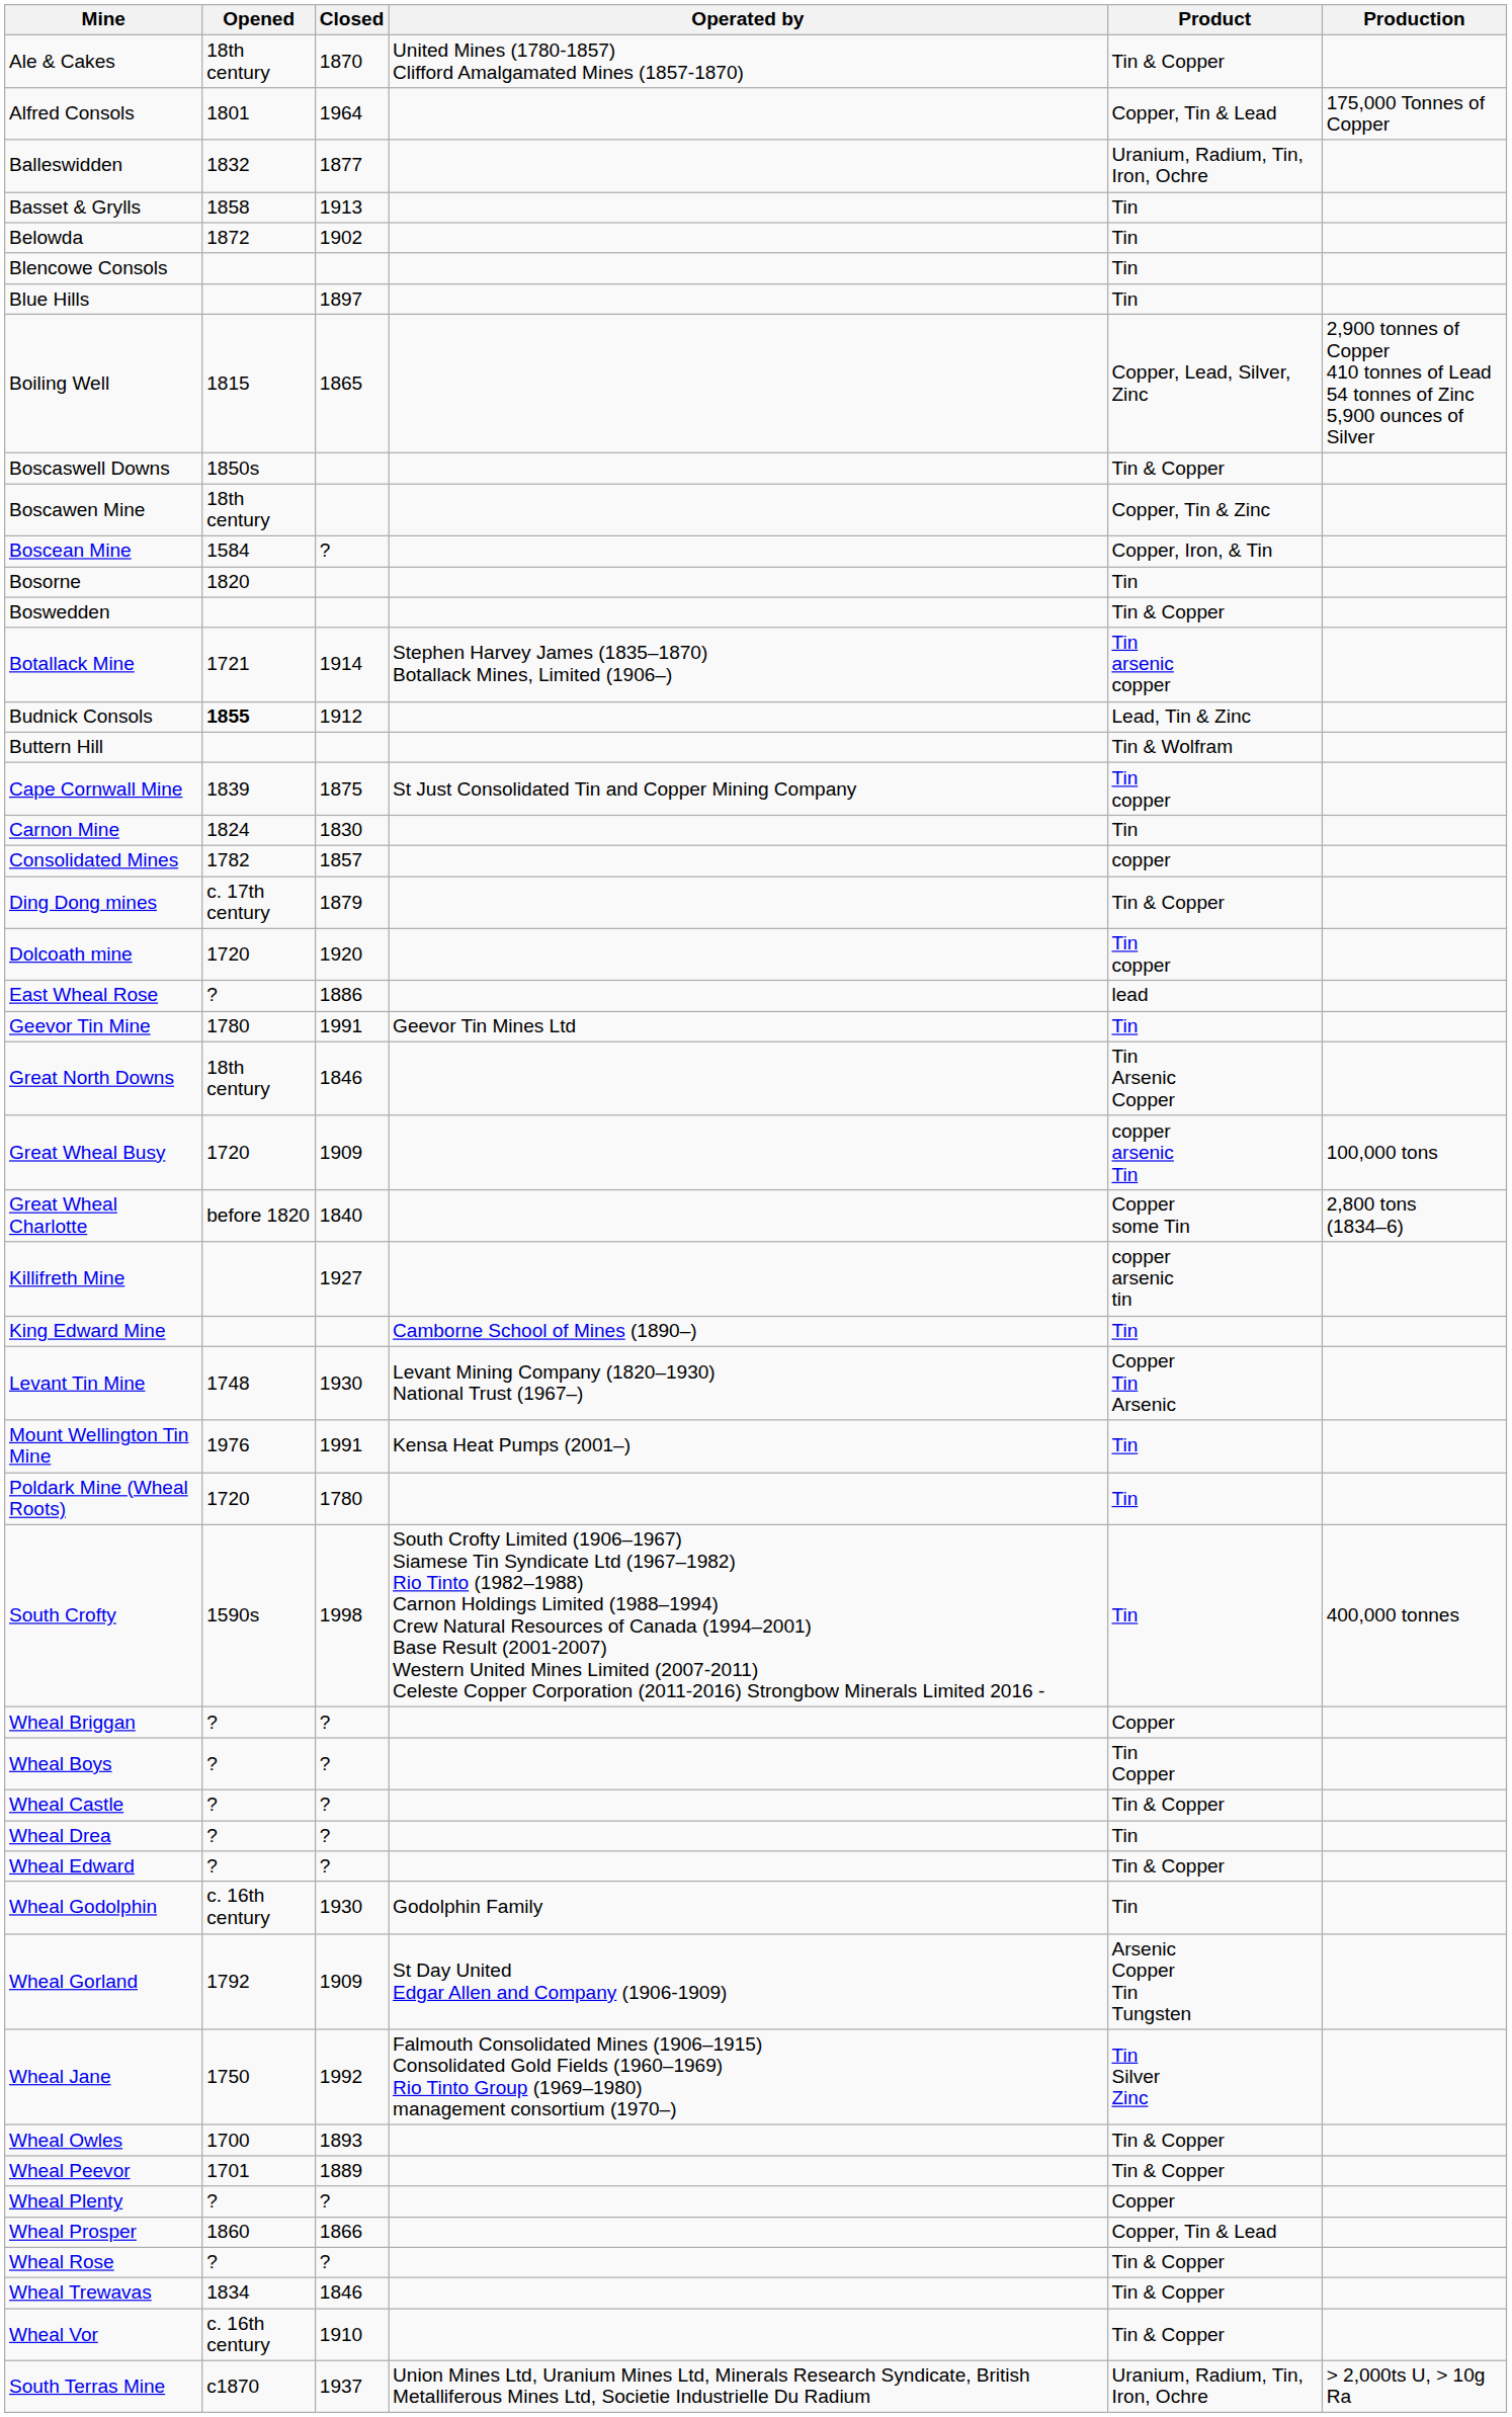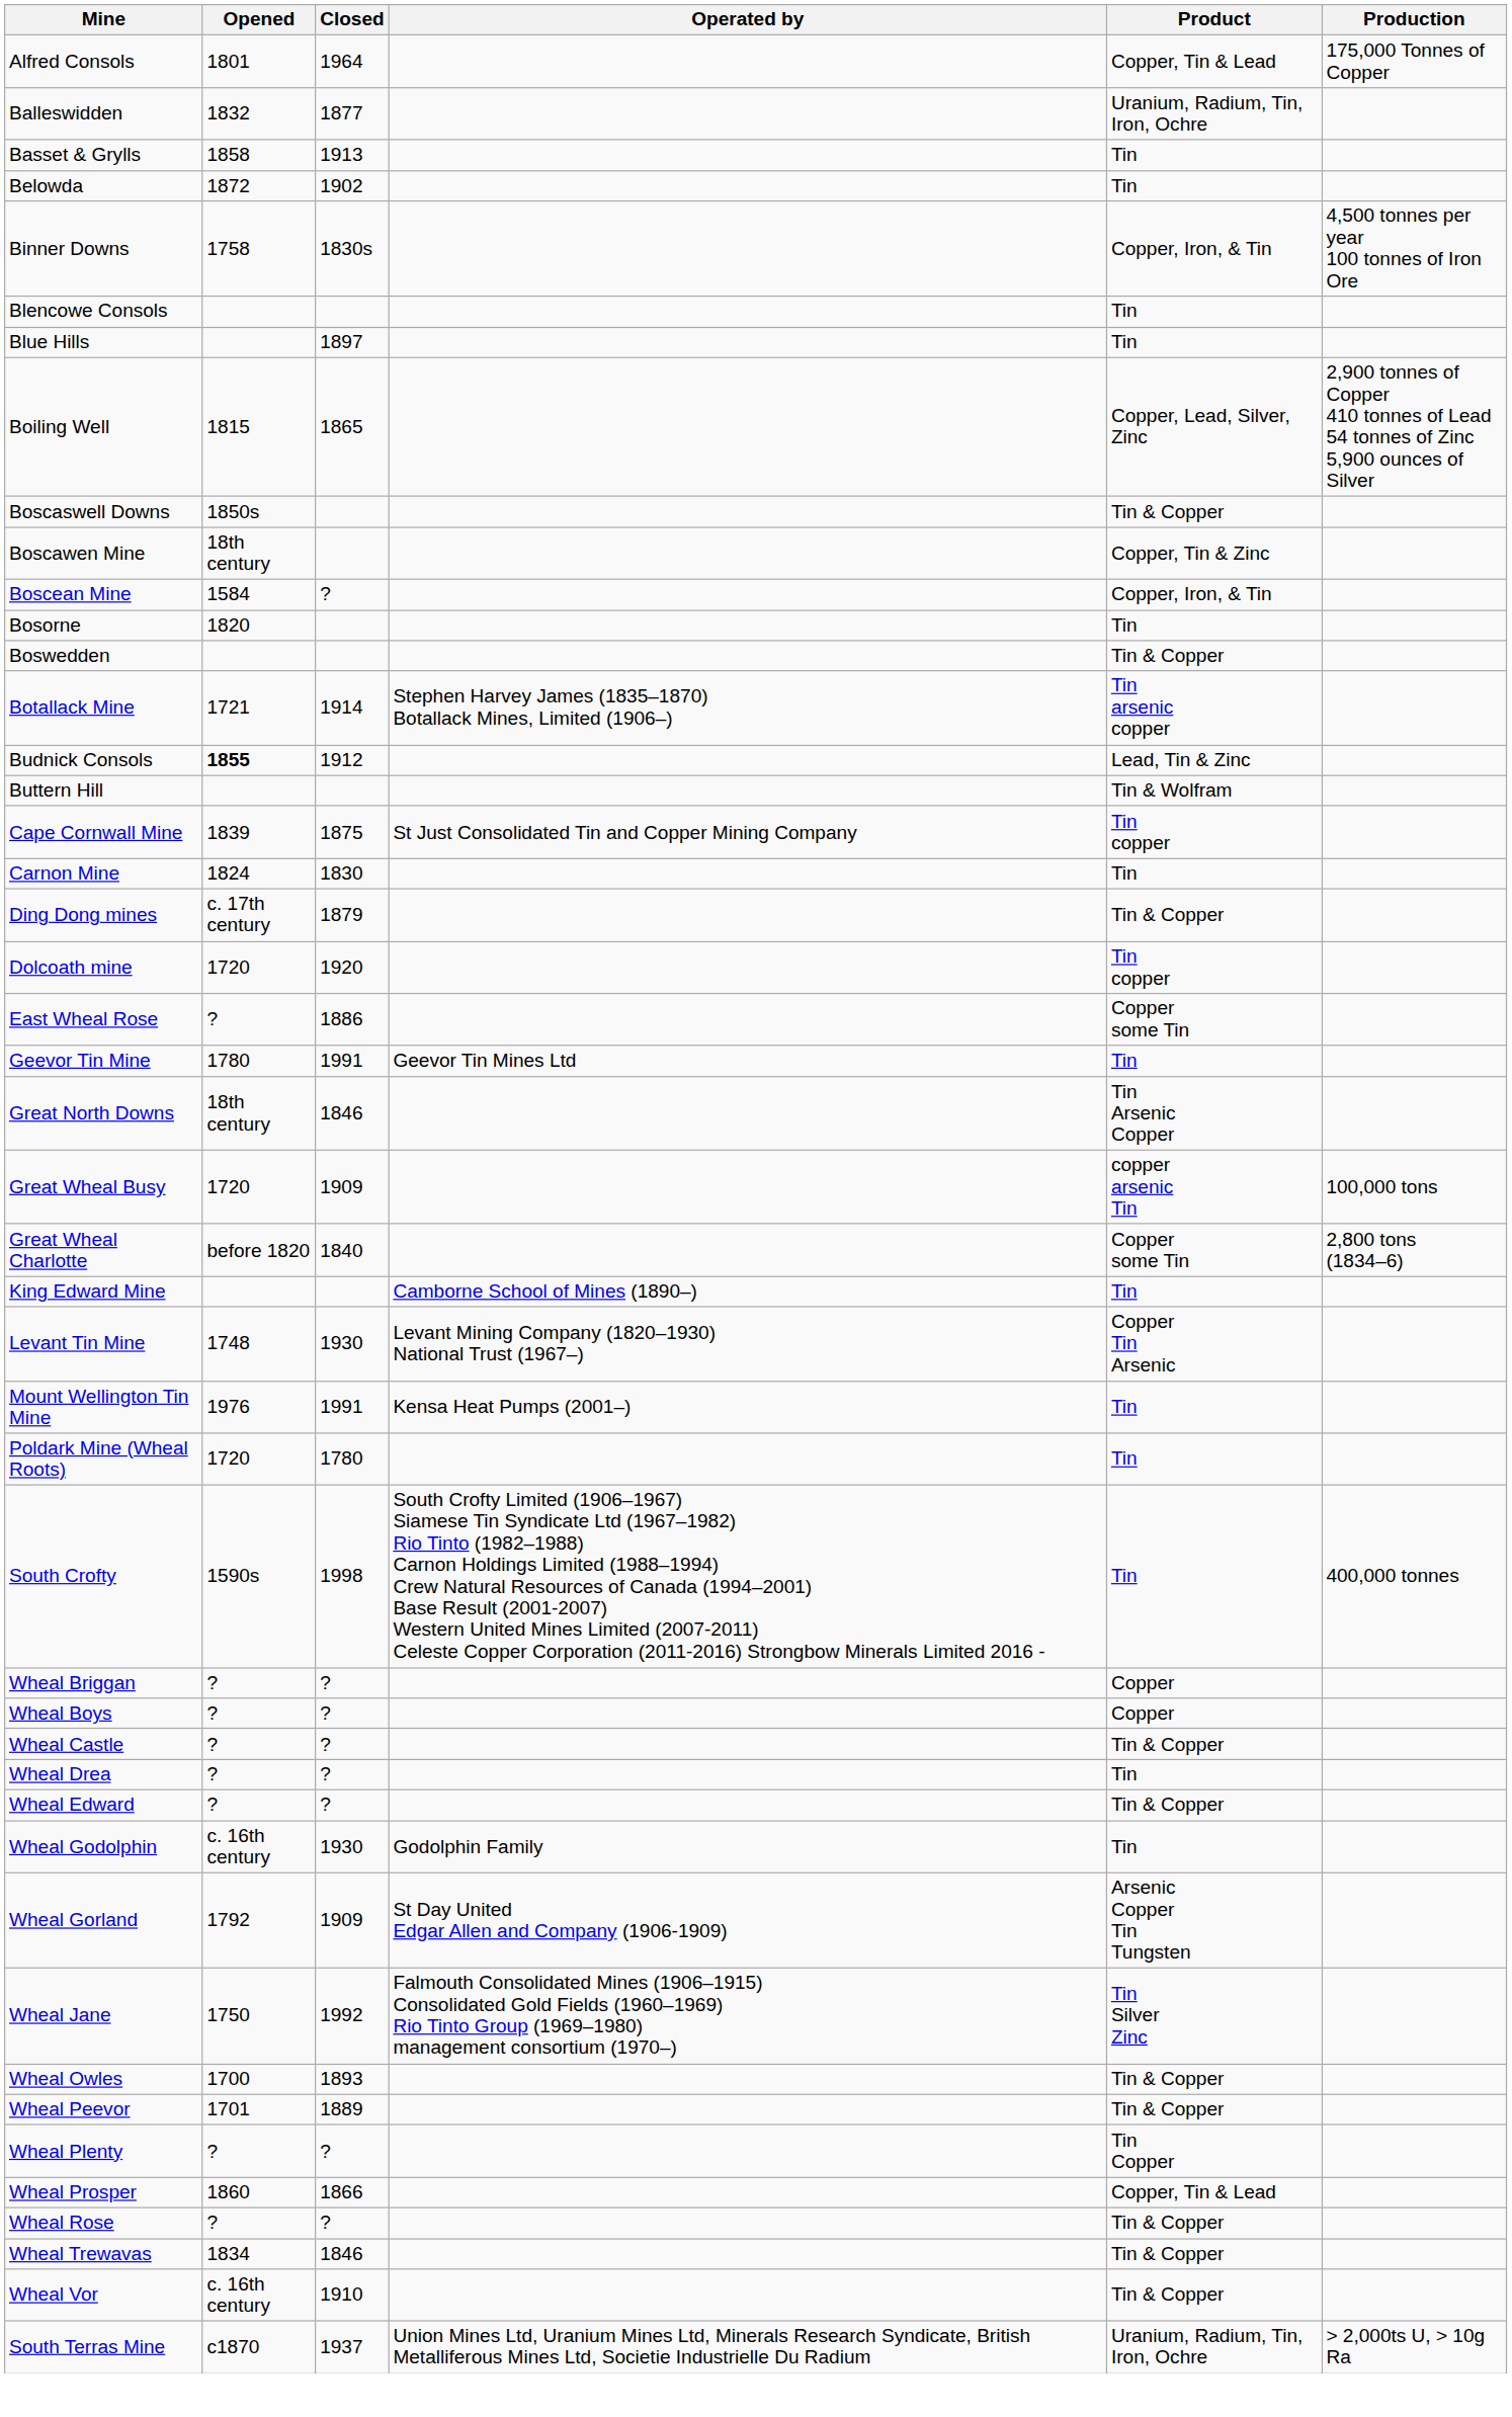 <table class="wikitable">
 <tr>
 <th>Mine</th>
 <th>Opened</th>
 <th>Closed</th>
 <th>Operated by</th>
 <th>Product</th>
 <th>Production</th>
-</tr>
-<tr>
-<td>Ale & Cakes</td>
-<td>18th century</td>
-<td>1870</td>
-<td>United Mines (1780-1857)<br>Clifford Amalgamated Mines (1857-1870)</td>
-<td>Tin & Copper</td>
-<td></td>
 </tr>
 <tr>
 <td>Alfred Consols</td>
 <td>1801</td>
 <td>1964</td>
 <td></td>
 <td>Copper, Tin & Lead</td>
 <td>175,000 Tonnes of Copper</td>
 </tr>
 <tr>
 <td>Balleswidden</td>
 <td>1832</td>
 <td>1877</td>
 <td></td>
 <td>Uranium, Radium, Tin, Iron, Ochre</td>
 <td></td>
 </tr>
 <tr>
 <td>Basset & Grylls</td>
 <td>1858</td>
 <td>1913</td>
 <td></td>
 <td>Tin</td>
 <td></td>
 </tr>
 <tr>
 <td>Belowda</td>
 <td>1872</td>
 <td>1902</td>
 <td></td>
 <td>Tin</td>
 <td></td>
+</tr>
+<tr>
+<td>Binner Downs</td>
+<td>1758</td>
+<td>1830s</td>
+<td></td>
+<td>Copper, Iron, & Tin</td>
+<td>4,500 tonnes per year<br>100 tonnes of Iron Ore</td>
 </tr>
 <tr>
 <td>Blencowe Consols</td>
 <td></td>
 <td></td>
 <td></td>
 <td>Tin</td>
 <td></td>
 </tr>
 <tr>
 <td>Blue Hills</td>
 <td></td>
 <td>1897</td>
 <td></td>
 <td>Tin</td>
 <td></td>
 </tr>
 <tr>
 <td>Boiling Well</td>
 <td>1815</td>
 <td>1865</td>
 <td></td>
 <td>Copper, Lead, Silver, Zinc</td>
 <td>2,900 tonnes of Copper <br> 410 tonnes of Lead <br> 54 tonnes of Zinc <br> 5,900 ounces of Silver</td>
 </tr>
 <tr>
 <td>Boscaswell Downs</td>
 <td>1850s</td>
 <td></td>
 <td></td>
 <td>Tin & Copper</td>
 <td></td>
 </tr>
 <tr>
 <td>Boscawen Mine</td>
 <td>18th century</td>
 <td></td>
 <td></td>
 <td>Copper, Tin & Zinc</td>
 <td></td>
 </tr>
 <tr>
 <td><a href='#'>Boscean Mine</a></td>
 <td>1584</td>
 <td>?</td>
 <td></td>
 <td>Copper, Iron, & Tin</td>
 <td></td>
 </tr>
 <tr>
 <td>Bosorne</td>
 <td>1820</td>
 <td></td>
 <td></td>
 <td>Tin</td>
 <td></td>
 </tr>
 <tr>
 <td>Boswedden</td>
 <td></td>
 <td></td>
 <td></td>
 <td>Tin & Copper</td>
 <td></td>
 </tr>
 <tr>
 <td><a href='#'>Botallack Mine</a></td>
 <td>1721</td>
 <td>1914</td>
 <td>Stephen Harvey James (1835–1870) <br> Botallack Mines, Limited (1906–)</td>
 <td><a href='#'>Tin</a> <br> <a href='#'>arsenic</a> <br> copper</td>
 <td></td>
 </tr>
 <tr>
 <td>Budnick Consols</td>
 <td><strong>1855</strong></td>
 <td>1912</td>
 <td></td>
 <td>Lead, Tin & Zinc</td>
 <td></td>
 </tr>
 <tr>
 <td>Buttern Hill</td>
 <td></td>
 <td></td>
 <td></td>
 <td>Tin & Wolfram</td>
 <td></td>
 </tr>
 <tr>
 <td><a href='#'>Cape Cornwall Mine</a></td>
 <td>1839</td>
 <td>1875</td>
 <td>St Just Consolidated Tin and Copper Mining Company</td>
 <td><a href='#'>Tin</a> <br> copper</td>
 <td></td>
 </tr>
 <tr>
 <td><a href='#'>Carnon Mine</a></td>
 <td>1824</td>
 <td>1830</td>
 <td></td>
 <td>Tin</td>
 <td></td>
 </tr>
 <tr>
-<td><a href='#'>Consolidated Mines</a></td>
-<td>1782</td>
-<td>1857</td>
-<td></td>
-<td>copper</td>
-<td></td>
-</tr>
-<tr>
 <td><a href='#'>Ding Dong mines</a></td>
 <td>c. 17th century</td>
 <td>1879</td>
 <td></td>
 <td>Tin & Copper</td>
 <td></td>
 </tr>
 <tr>
 <td><a href='#'>Dolcoath mine</a></td>
 <td>1720</td>
 <td>1920</td>
 <td></td>
 <td><a href='#'>Tin</a> <br> copper</td>
 <td></td>
 </tr>
 <tr>
 <td><a href='#'>East Wheal Rose</a></td>
 <td>?</td>
 <td>1886</td>
 <td></td>
-<td>lead</td>
+<td>Copper <br> some Tin</td>
 <td></td>
 </tr>
 <tr>
 <td><a href='#'>Geevor Tin Mine</a></td>
 <td>1780</td>
 <td>1991</td>
 <td>Geevor Tin Mines Ltd</td>
 <td><a href='#'>Tin</a></td>
 <td></td>
 </tr>
 <tr>
 <td><a href='#'>Great North Downs</a></td>
 <td>18th century</td>
 <td>1846</td>
 <td></td>
 <td>Tin <br> Arsenic <br> Copper</td>
 <td></td>
 </tr>
 <tr>
 <td><a href='#'>Great Wheal Busy</a></td>
 <td>1720</td>
 <td>1909</td>
 <td></td>
 <td>copper <br> <a href='#'>arsenic</a> <br> <a href='#'>Tin</a></td>
 <td>100,000 tons</td>
 </tr>
 <tr>
 <td><a href='#'>Great Wheal Charlotte</a></td>
 <td>before 1820</td>
 <td>1840</td>
 <td></td>
 <td>Copper <br> some Tin</td>
 <td>2,800 tons <br> (1834–6)</td>
-</tr>
-<tr>
-<td><a href='#'>Killifreth Mine</a></td>
-<td></td>
-<td>1927</td>
-<td></td>
-<td>copper <br> arsenic <br> tin</td>
-<td></td>
 </tr>
 <tr>
 <td><a href='#'>King Edward Mine</a></td>
 <td></td>
 <td></td>
 <td><a href='#'>Camborne School of Mines</a> (1890–)</td>
 <td><a href='#'>Tin</a></td>
 <td></td>
 </tr>
 <tr>
 <td><a href='#'>Levant Tin Mine</a></td>
 <td>1748</td>
 <td>1930</td>
 <td>Levant Mining Company (1820–1930) <br> National Trust (1967–)</td>
 <td>Copper <br> <a href='#'>Tin</a> <br> Arsenic</td>
 <td></td>
 </tr>
 <tr>
 <td><a href='#'>Mount Wellington Tin Mine</a></td>
 <td>1976</td>
 <td>1991</td>
 <td>Kensa Heat Pumps (2001–)</td>
 <td><a href='#'>Tin</a></td>
 <td></td>
 </tr>
 <tr>
 <td><a href='#'>Poldark Mine (Wheal Roots)</a></td>
 <td>1720</td>
 <td>1780</td>
 <td></td>
 <td><a href='#'>Tin</a></td>
 <td></td>
 </tr>
 <tr>
 <td><a href='#'>South Crofty</a></td>
 <td>1590s</td>
 <td>1998</td>
 <td>South Crofty Limited (1906–1967) <br> Siamese Tin Syndicate Ltd (1967–1982) <br> <a href='#'>Rio Tinto</a> (1982–1988)<br> Carnon Holdings Limited (1988–1994) <br> Crew Natural Resources of Canada (1994–2001) <br> Base Result (2001-2007) <br> Western United Mines Limited (2007-2011) <br> Celeste Copper Corporation (2011-2016) Strongbow Minerals Limited 2016 -</td>
 <td><a href='#'>Tin</a></td>
 <td>400,000 tonnes</td>
 </tr>
 <tr>
 <td><a href='#'>Wheal Briggan</a></td>
 <td>?</td>
 <td>?</td>
 <td></td>
 <td>Copper</td>
 <td></td>
 </tr>
 <tr>
 <td><a href='#'>Wheal Boys</a></td>
 <td>?</td>
 <td>?</td>
 <td></td>
-<td>Tin <br> Copper</td>
+<td>Copper</td>
 <td></td>
 </tr>
 <tr>
 <td><a href='#'>Wheal Castle</a></td>
 <td>?</td>
 <td>?</td>
 <td></td>
 <td>Tin & Copper</td>
 <td></td>
 </tr>
 <tr>
 <td><a href='#'>Wheal Drea</a></td>
 <td>?</td>
 <td>?</td>
 <td></td>
 <td>Tin</td>
 <td></td>
 </tr>
 <tr>
 <td><a href='#'>Wheal Edward</a></td>
 <td>?</td>
 <td>?</td>
 <td></td>
 <td>Tin & Copper</td>
 <td></td>
 </tr>
 <tr>
 <td><a href='#'>Wheal Godolphin</a></td>
 <td>c. 16th century</td>
 <td>1930</td>
 <td>Godolphin Family</td>
 <td>Tin</td>
 <td></td>
 </tr>
 <tr>
 <td><a href='#'>Wheal Gorland</a></td>
 <td>1792</td>
 <td>1909</td>
 <td>St Day United <br> <a href='#'>Edgar Allen and Company</a> (1906-1909)</td>
 <td>Arsenic <br> Copper <br> Tin <br> Tungsten</td>
 <td></td>
 </tr>
 <tr>
 <td><a href='#'>Wheal Jane</a></td>
 <td>1750</td>
 <td>1992</td>
 <td>Falmouth Consolidated Mines (1906–1915)<br> Consolidated Gold Fields (1960–1969) <br> <a href='#'>Rio Tinto Group</a> (1969–1980) <br> management consortium (1970–)</td>
 <td><a href='#'>Tin</a> <br> Silver <br> <a href='#'>Zinc</a></td>
 <td></td>
 </tr>
 <tr>
 <td><a href='#'>Wheal Owles</a></td>
 <td>1700</td>
 <td>1893</td>
 <td></td>
 <td>Tin & Copper</td>
 <td></td>
 </tr>
 <tr>
 <td><a href='#'>Wheal Peevor</a></td>
 <td>1701</td>
 <td>1889</td>
 <td></td>
 <td>Tin & Copper</td>
 <td></td>
 </tr>
 <tr>
 <td><a href='#'>Wheal Plenty</a></td>
 <td>?</td>
 <td>?</td>
 <td></td>
-<td>Copper</td>
+<td>Tin <br> Copper</td>
 <td></td>
 </tr>
 <tr>
 <td><a href='#'>Wheal Prosper</a></td>
 <td>1860</td>
 <td>1866</td>
 <td></td>
 <td>Copper, Tin & Lead</td>
 <td></td>
 </tr>
 <tr>
 <td><a href='#'>Wheal Rose</a></td>
 <td>?</td>
 <td>?</td>
 <td></td>
 <td>Tin & Copper</td>
 <td></td>
 </tr>
 <tr>
 <td><a href='#'>Wheal Trewavas</a></td>
 <td>1834</td>
 <td>1846</td>
 <td></td>
 <td>Tin & Copper</td>
 <td></td>
 </tr>
 <tr 100,000 tonnes>
 <td><a href='#'>Wheal Vor</a></td>
 <td>c. 16th century</td>
 <td>1910</td>
 <td></td>
 <td>Tin & Copper</td>
 <td></td>
 </tr>
 <tr>
 <td><a href='#'>South Terras Mine</a></td>
 <td>c1870</td>
 <td>1937</td>
 <td>Union Mines Ltd, Uranium Mines Ltd, Minerals Research Syndicate, British Metalliferous Mines Ltd, Societie Industrielle Du Radium</td>
 <td>Uranium, Radium, Tin, Iron, Ochre</td>
 <td>> 2,000ts U, > 10g Ra</td>
 </tr>
 </table>
